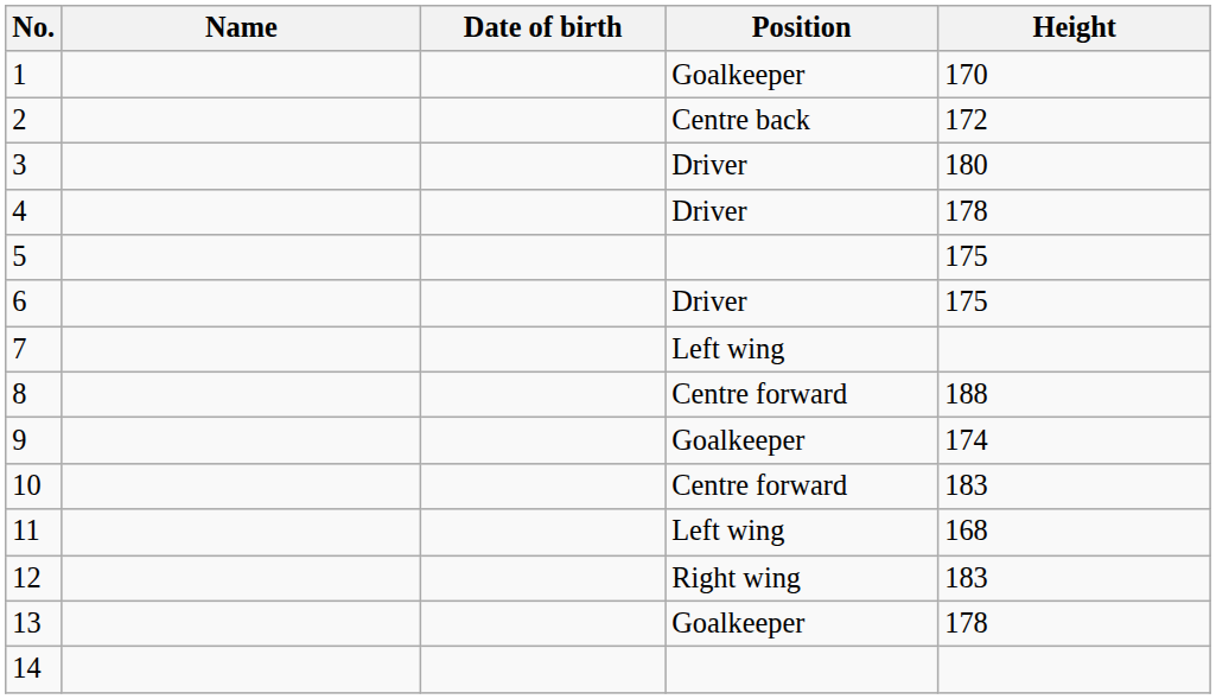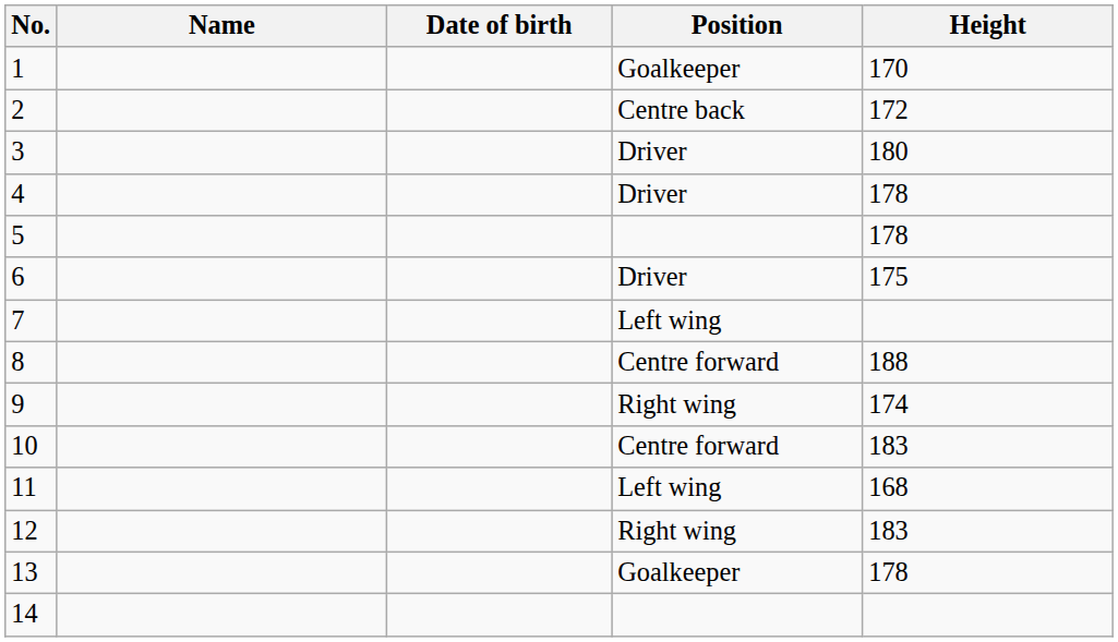 <table class=wikitable sortable style=font-size:100%; text-align:center;>
 <tr>
 <th>No.</th>
 <th style=width:12em>Name</th>
 <th style=width:8em>Date of birth</th>
 <th style=width:9em>Position</th>
 <th style=width:9em>Height</th>
 </tr>
 <tr>
 <td>1</td>
 <td align=left> </td>
 <td align=right></td>
 <td>Goalkeeper</td>
 <td>170</td>
 </tr>
 <tr>
 <td>2</td>
 <td align=left> </td>
 <td align=right></td>
 <td>Centre back</td>
 <td>172</td>
 </tr>
 <tr>
 <td>3</td>
 <td align=left> </td>
 <td align=right></td>
 <td>Driver</td>
 <td>180</td>
 </tr>
 <tr>
 <td>4</td>
 <td align=left> </td>
 <td align=right></td>
 <td>Driver</td>
 <td>178</td>
 </tr>
 <tr>
 <td>5</td>
 <td align=left> </td>
 <td align=right></td>
 <td></td>
-<td>175</td>
+<td>178</td>
 </tr>
 <tr>
 <td>6</td>
 <td align=left> </td>
 <td align=right></td>
 <td>Driver</td>
 <td>175</td>
 </tr>
 <tr>
 <td>7</td>
 <td align=left> </td>
 <td align=right></td>
 <td>Left wing</td>
 <td></td>
 </tr>
 <tr>
 <td>8</td>
 <td align=left> </td>
 <td align=right></td>
 <td>Centre forward</td>
 <td>188</td>
 </tr>
 <tr>
 <td>9</td>
 <td align=left> </td>
 <td align=right></td>
-<td>Goalkeeper</td>
+<td>Right wing</td>
 <td>174</td>
 </tr>
 <tr>
 <td>10</td>
 <td align=left> </td>
 <td align=right></td>
 <td>Centre forward</td>
 <td>183</td>
 </tr>
 <tr>
 <td>11</td>
 <td align=left> </td>
 <td align=right></td>
 <td>Left wing</td>
 <td>168</td>
 </tr>
 <tr>
 <td>12</td>
 <td align=left> </td>
 <td align=right></td>
 <td>Right wing</td>
 <td>183</td>
 </tr>
 <tr>
 <td>13</td>
 <td align=left> </td>
 <td align=right></td>
 <td>Goalkeeper</td>
 <td>178</td>
 </tr>
 <tr>
 <td>14</td>
 <td align=left> </td>
 <td align=right></td>
 <td></td>
 <td></td>
 </tr>
 </table>
